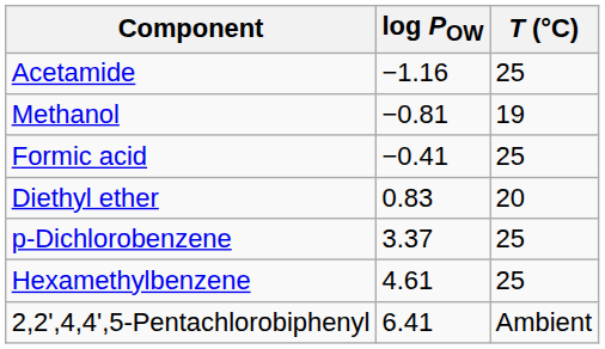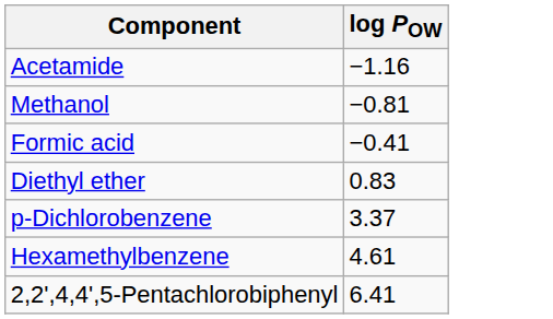 <table class="wikitable">
 <tr>
 <th>Component</th>
 <th>log <em>P</em><sub>OW</sub></th>
-<th><em>T</em> (°C)</th>
 </tr>
 <tr>
 <td><a href='#'>Acetamide</a></td>
 <td>−1.16</td>
-<td>25</td>
 </tr>
 <tr>
 <td><a href='#'>Methanol</a></td>
 <td>−0.81</td>
-<td>19</td>
 </tr>
 <tr>
 <td><a href='#'>Formic acid</a></td>
 <td>−0.41</td>
-<td>25</td>
 </tr>
 <tr>
 <td><a href='#'>Diethyl ether</a></td>
 <td>0.83</td>
-<td>20</td>
 </tr>
 <tr>
 <td><a href='#'>p-Dichlorobenzene</a></td>
 <td>3.37</td>
-<td>25</td>
 </tr>
 <tr>
 <td><a href='#'>Hexamethylbenzene</a></td>
 <td>4.61</td>
-<td>25</td>
 </tr>
 <tr>
 <td>2,2',4,4',5-Pentachlorobiphenyl</td>
 <td>6.41</td>
-<td>Ambient</td>
 </tr>
 </table>
